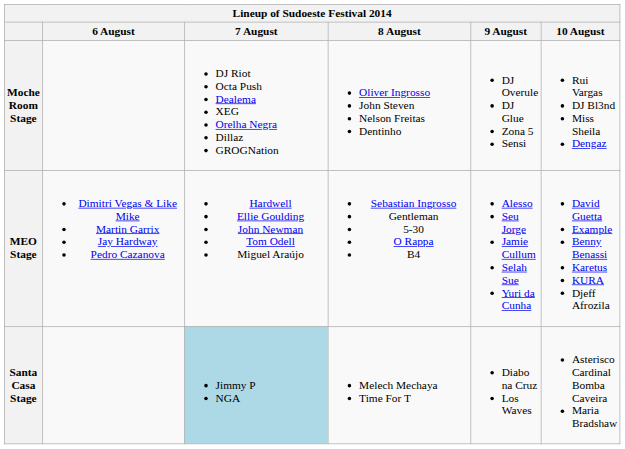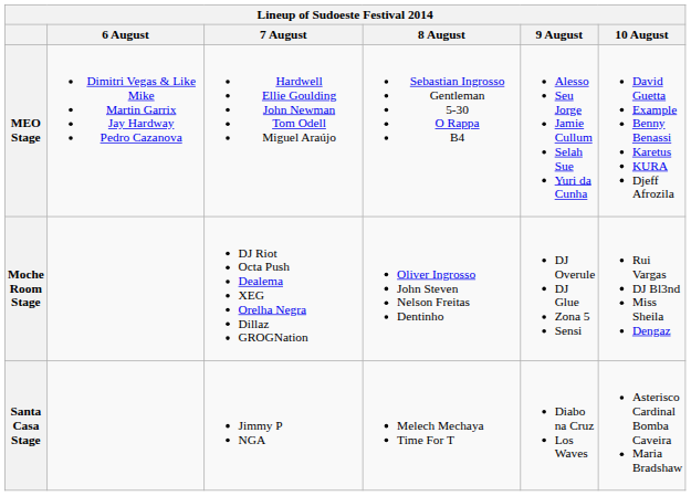 <table class="wikitable mw-collapsible">
 <tr>
 <th colspan="6">Lineup of Sudoeste Festival 2014</th>
 </tr>
 <tr>
 <th></th>
 <th>6 August</th>
 <th>7 August</th>
 <th>8 August</th>
 <th>9 August</th>
 <th>10 August</th>
 </tr>
 <tr>
+<th><strong>MEO Stage</strong></th>
+<td width="200" align="center" valign="top"><br><ul><li><a href='#'>Dimitri Vegas & Like Mike</a></li><li><a href='#'>Martin Garrix</a></li><li><a href='#'>Jay Hardway</a></li><li><a href='#'>Pedro Cazanova</a></li></ul></td>
+<td width="200" align="center" valign="top"><br><ul><li><a href='#'>Hardwell</a></li><li><a href='#'>Ellie Goulding</a></li><li><a href='#'>John Newman</a></li><li><a href='#'>Tom Odell</a></li><li>Miguel Araújo</li></ul></td>
+<td width="200" align="center" valign="top"><br><ul><li><a href='#'>Sebastian Ingrosso</a></li><li>Gentleman</li><li>5-30</li><li><a href='#'>O Rappa</a></li><li>B4</li></ul></td>
+<td><br><ul><li><a href='#'>Alesso</a></li><li><a href='#'>Seu Jorge</a></li><li><a href='#'>Jamie Cullum</a></li><li><a href='#'>Selah Sue</a></li><li><a href='#'>Yuri da Cunha</a></li></ul></td>
+<td><br><ul><li><a href='#'>David Guetta</a></li><li><a href='#'>Example</a></li><li><a href='#'>Benny Benassi</a></li><li><a href='#'>Karetus</a></li><li><a href='#'>KURA</a></li><li>Djeff Afrozila</li></ul></td>
+</tr>
+<tr>
 <th>Moche Room Stage</th>
 <td></td>
 <td><br><ul><li>DJ Riot</li><li>Octa Push</li><li><a href='#'>Dealema</a></li><li>XEG</li><li><a href='#'>Orelha Negra</a></li><li>Dillaz</li><li>GROGNation</li></ul></td>
 <td><br><ul><li><a href='#'>Oliver Ingrosso</a></li><li>John Steven</li><li>Nelson Freitas</li><li>Dentinho</li></ul></td>
 <td><br><ul><li>DJ Overule</li><li>DJ Glue</li><li>Zona 5</li><li>Sensi</li></ul></td>
 <td><br><ul><li>Rui Vargas</li><li>DJ Bl3nd</li><li>Miss Sheila</li><li><a href='#'>Dengaz</a></li></ul></td>
 </tr>
 <tr>
-<th><strong>MEO Stage</strong></th>
-<td width="200" align="center" valign="top"><br><ul><li><a href='#'>Dimitri Vegas & Like Mike</a></li><li><a href='#'>Martin Garrix</a></li><li><a href='#'>Jay Hardway</a></li><li><a href='#'>Pedro Cazanova</a></li></ul></td>
-<td width="200" align="center" valign="top"><br><ul><li><a href='#'>Hardwell</a></li><li><a href='#'>Ellie Goulding</a></li><li><a href='#'>John Newman</a></li><li><a href='#'>Tom Odell</a></li><li>Miguel Araújo</li></ul></td>
-<td width="200" align="center" valign="top"><br><ul><li><a href='#'>Sebastian Ingrosso</a></li><li>Gentleman</li><li>5-30</li><li><a href='#'>O Rappa</a></li><li>B4</li></ul></td>
-<td><br><ul><li><a href='#'>Alesso</a></li><li><a href='#'>Seu Jorge</a></li><li><a href='#'>Jamie Cullum</a></li><li><a href='#'>Selah Sue</a></li><li><a href='#'>Yuri da Cunha</a></li></ul></td>
-<td><br><ul><li><a href='#'>David Guetta</a></li><li><a href='#'>Example</a></li><li><a href='#'>Benny Benassi</a></li><li><a href='#'>Karetus</a></li><li><a href='#'>KURA</a></li><li>Djeff Afrozila</li></ul></td>
-</tr>
-<tr>
 <th>Santa Casa Stage</th>
 <td></td>
-<td style="background: lightblue;"><br><ul><li>Jimmy P</li><li>NGA</li></ul></td>
+<td><br><ul><li>Jimmy P</li><li>NGA</li></ul></td>
 <td><br><ul><li>Melech Mechaya</li><li>Time For T</li></ul></td>
 <td><br><ul><li>Diabo na Cruz</li><li>Los Waves</li></ul></td>
 <td><br><ul><li>Asterisco Cardinal Bomba Caveira</li><li>Maria Bradshaw</li></ul></td>
 </tr>
 </table>
